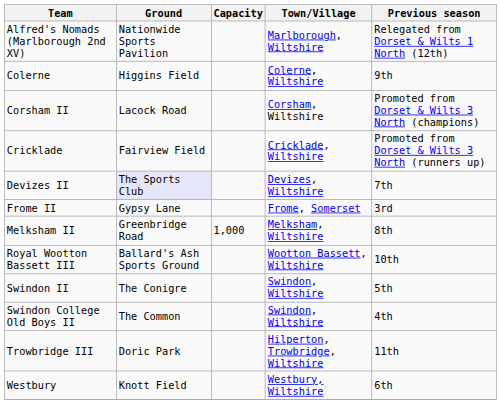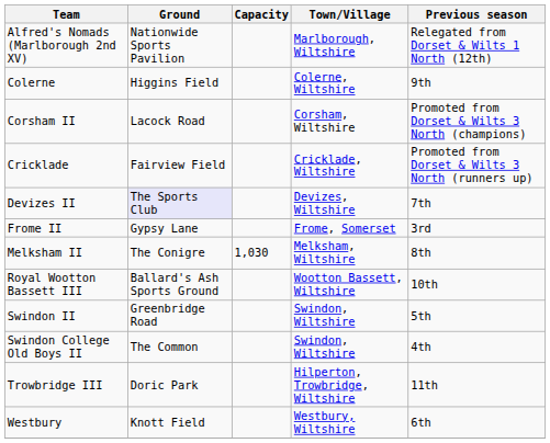 <table class="wikitable sortable" width=100%>
 <tr>
 <th>Team</th>
 <th>Ground</th>
 <th>Capacity</th>
 <th>Town/Village</th>
 <th>Previous season</th>
 </tr>
 <tr>
 <td>Alfred's Nomads (Marlborough 2nd XV)</td>
 <td>Nationwide Sports Pavilion</td>
 <td></td>
 <td><a href='#'>Marlborough</a>, <a href='#'>Wiltshire</a></td>
 <td>Relegated from <a href='#'>Dorset & Wilts 1 North</a> (12th)</td>
 </tr>
 <tr>
 <td>Colerne</td>
 <td>Higgins Field</td>
 <td></td>
 <td><a href='#'>Colerne</a>, <a href='#'>Wiltshire</a></td>
 <td>9th</td>
 </tr>
 <tr>
 <td>Corsham II</td>
 <td>Lacock Road</td>
 <td></td>
 <td><a href='#'>Corsham</a>, Wiltshire</td>
 <td>Promoted from <a href='#'>Dorset & Wilts 3 North</a> (champions)</td>
 </tr>
 <tr>
 <td>Cricklade</td>
 <td>Fairview Field</td>
 <td></td>
 <td><a href='#'>Cricklade</a>, <a href='#'>Wiltshire</a></td>
 <td>Promoted from <a href='#'>Dorset & Wilts 3 North</a> (runners up)</td>
 </tr>
 <tr>
 <td>Devizes II</td>
 <td style="background: lavender;">The Sports Club</td>
 <td></td>
 <td><a href='#'>Devizes</a>, <a href='#'>Wiltshire</a></td>
 <td>7th</td>
 </tr>
 <tr>
 <td>Frome II</td>
 <td>Gypsy Lane</td>
 <td></td>
 <td><a href='#'>Frome</a>, <a href='#'>Somerset</a></td>
 <td>3rd</td>
 </tr>
 <tr>
 <td>Melksham II</td>
-<td>Greenbridge Road</td>
-<td>1,000</td>
+<td>The Conigre</td>
+<td>1,030</td>
 <td><a href='#'>Melksham</a>, <a href='#'>Wiltshire</a></td>
 <td>8th</td>
 </tr>
 <tr>
 <td>Royal Wootton Bassett III</td>
 <td>Ballard's Ash Sports Ground</td>
 <td></td>
 <td><a href='#'>Wootton Bassett</a>, <a href='#'>Wiltshire</a></td>
 <td>10th</td>
 </tr>
 <tr>
 <td>Swindon II</td>
-<td>The Conigre</td>
+<td>Greenbridge Road</td>
 <td></td>
 <td><a href='#'>Swindon</a>, <a href='#'>Wiltshire</a></td>
 <td>5th</td>
 </tr>
 <tr>
 <td>Swindon College Old Boys II</td>
 <td>The Common</td>
 <td></td>
 <td><a href='#'>Swindon</a>, <a href='#'>Wiltshire</a></td>
 <td>4th</td>
 </tr>
 <tr>
 <td>Trowbridge III</td>
 <td>Doric Park</td>
 <td></td>
 <td><a href='#'>Hilperton</a>, <a href='#'>Trowbridge</a>, <a href='#'>Wiltshire</a></td>
 <td>11th</td>
 </tr>
 <tr>
 <td>Westbury</td>
 <td>Knott Field</td>
 <td></td>
 <td><a href='#'>Westbury, Wiltshire</a></td>
 <td>6th</td>
 </tr>
 <tr>
 </tr>
 </table>
